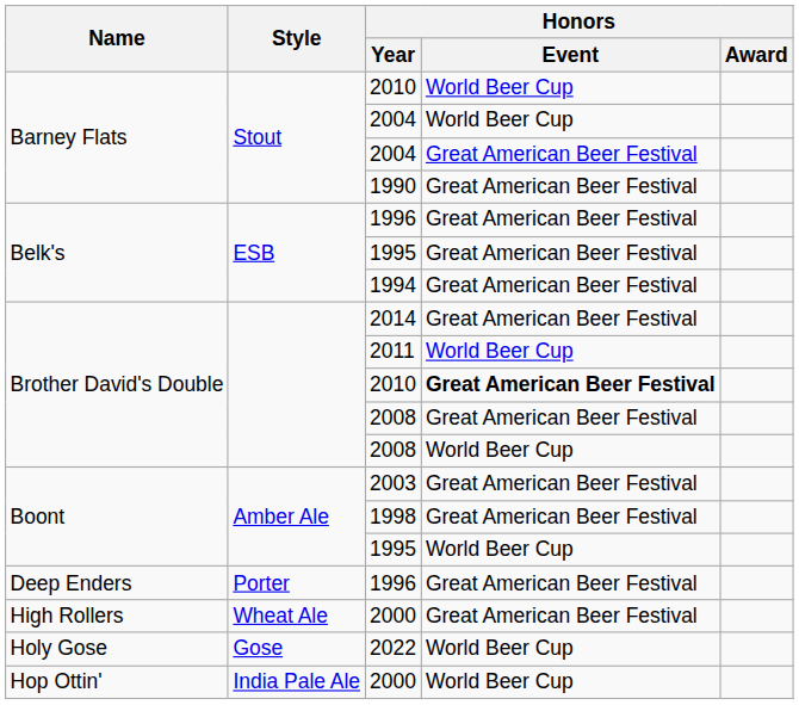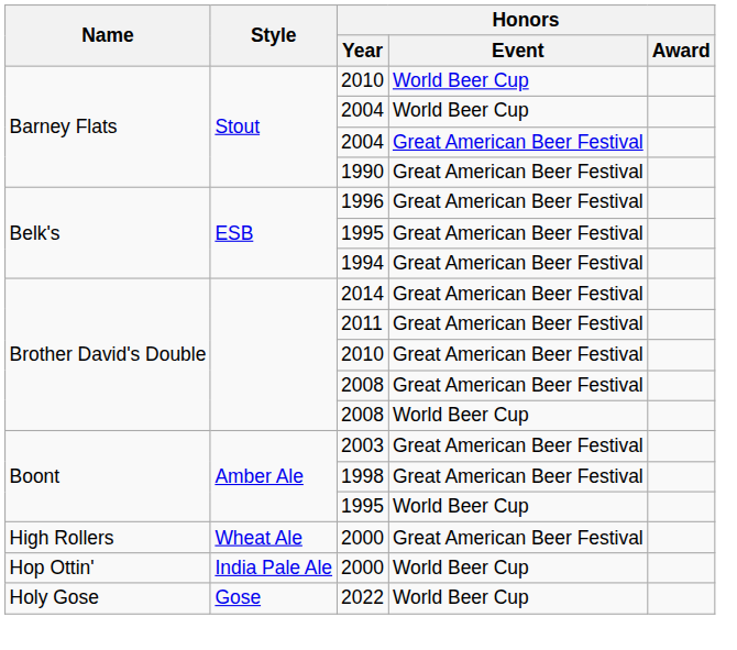 <table class="wikitable sortable">
 <tr>
 <th rowspan=2>Name</th>
 <th rowspan=2>Style</th>
 <th colspan=3>Honors</th>
 </tr>
 <tr>
 <th>Year</th>
 <th>Event</th>
 <th>Award</th>
 </tr>
 <tr>
 <td rowspan=4>Barney Flats</td>
 <td rowspan=4><a href='#'>Stout</a></td>
 <td>2010</td>
 <td><a href='#'>World Beer Cup</a></td>
 <td></td>
 </tr>
 <tr>
 <td>2004</td>
 <td>World Beer Cup</td>
 <td></td>
 </tr>
 <tr>
 <td>2004</td>
 <td><a href='#'>Great American Beer Festival</a></td>
 <td></td>
 </tr>
 <tr>
 <td>1990</td>
 <td>Great American Beer Festival</td>
 <td></td>
 </tr>
 <tr>
 <td rowspan=3>Belk's</td>
 <td rowspan=3><a href='#'>ESB</a></td>
 <td>1996</td>
 <td>Great American Beer Festival</td>
 <td></td>
 </tr>
 <tr>
 <td>1995</td>
 <td>Great American Beer Festival</td>
 <td></td>
 </tr>
 <tr>
 <td>1994</td>
 <td>Great American Beer Festival</td>
 <td></td>
 </tr>
 <tr>
 <td rowspan=5>Brother David's Double</td>
 <td rowspan=5></td>
 <td>2014</td>
 <td>Great American Beer Festival</td>
 <td></td>
 </tr>
 <tr>
 <td>2011</td>
-<td><a href='#'>World Beer Cup</a></td>
+<td>Great American Beer Festival</td>
 <td></td>
 </tr>
 <tr>
 <td>2010</td>
-<td><strong>Great American Beer Festival</strong></td>
+<td>Great American Beer Festival</td>
 <td></td>
 </tr>
 <tr>
 <td>2008</td>
 <td>Great American Beer Festival</td>
 <td></td>
 </tr>
 <tr>
 <td>2008</td>
 <td>World Beer Cup</td>
 <td></td>
 </tr>
 <tr>
 <td rowspan=3>Boont</td>
 <td rowspan=3><a href='#'>Amber Ale</a></td>
 <td>2003</td>
 <td>Great American Beer Festival</td>
 <td></td>
 </tr>
 <tr>
 <td>1998</td>
 <td>Great American Beer Festival</td>
 <td></td>
 </tr>
 <tr>
 <td>1995</td>
 <td>World Beer Cup</td>
 <td></td>
 </tr>
 <tr>
-<td>Deep Enders</td>
-<td><a href='#'>Porter</a></td>
-<td>1996</td>
+<td>High Rollers</td>
+<td><a href='#'>Wheat Ale</a></td>
+<td>2000</td>
 <td>Great American Beer Festival</td>
 <td></td>
 </tr>
 <tr>
-<td>High Rollers</td>
-<td><a href='#'>Wheat Ale</a></td>
+<td>Hop Ottin'</td>
+<td><a href='#'>India Pale Ale</a></td>
 <td>2000</td>
-<td>Great American Beer Festival</td>
+<td>World Beer Cup</td>
 <td></td>
 </tr>
 <tr>
 <td>Holy Gose</td>
 <td><a href='#'>Gose</a></td>
 <td>2022</td>
 <td>World Beer Cup</td>
 <td></td>
 </tr>
-<tr>
-<td>Hop Ottin'</td>
-<td><a href='#'>India Pale Ale</a></td>
-<td>2000</td>
-<td>World Beer Cup</td>
-<td></td>
-</tr>
 </table>
